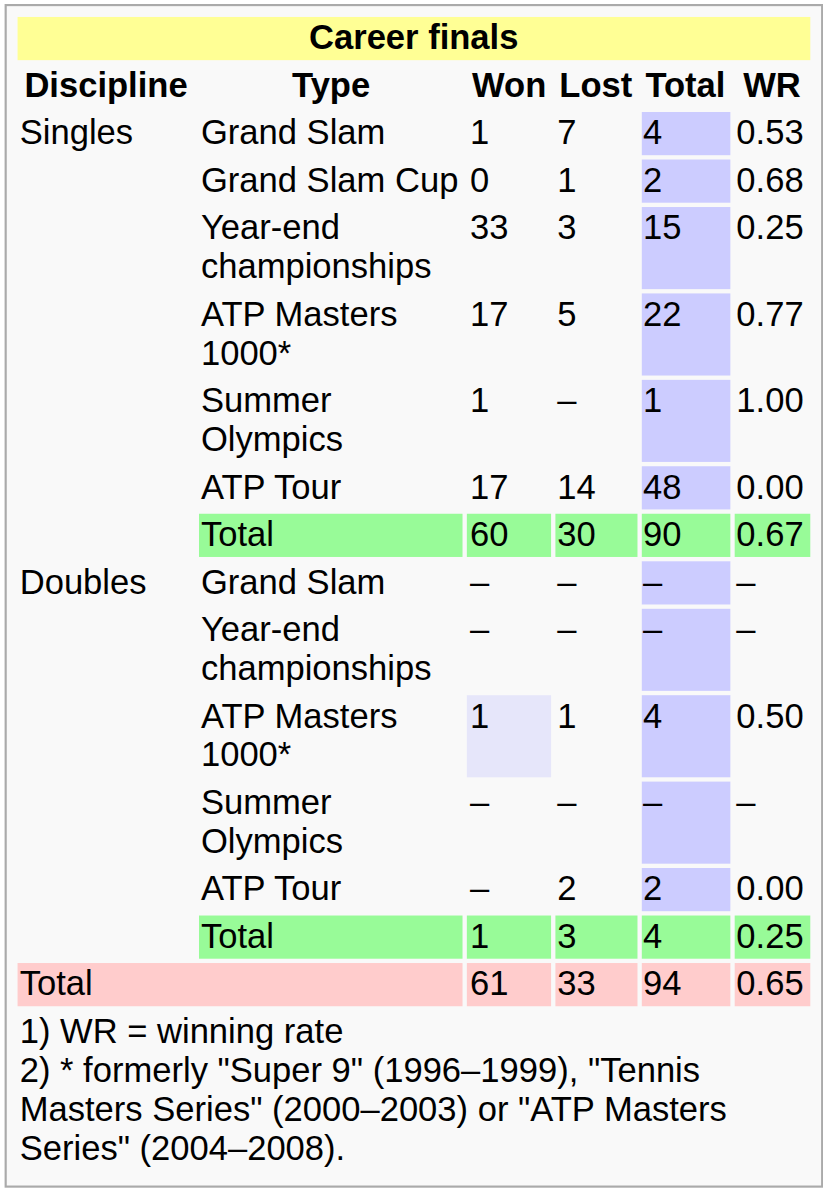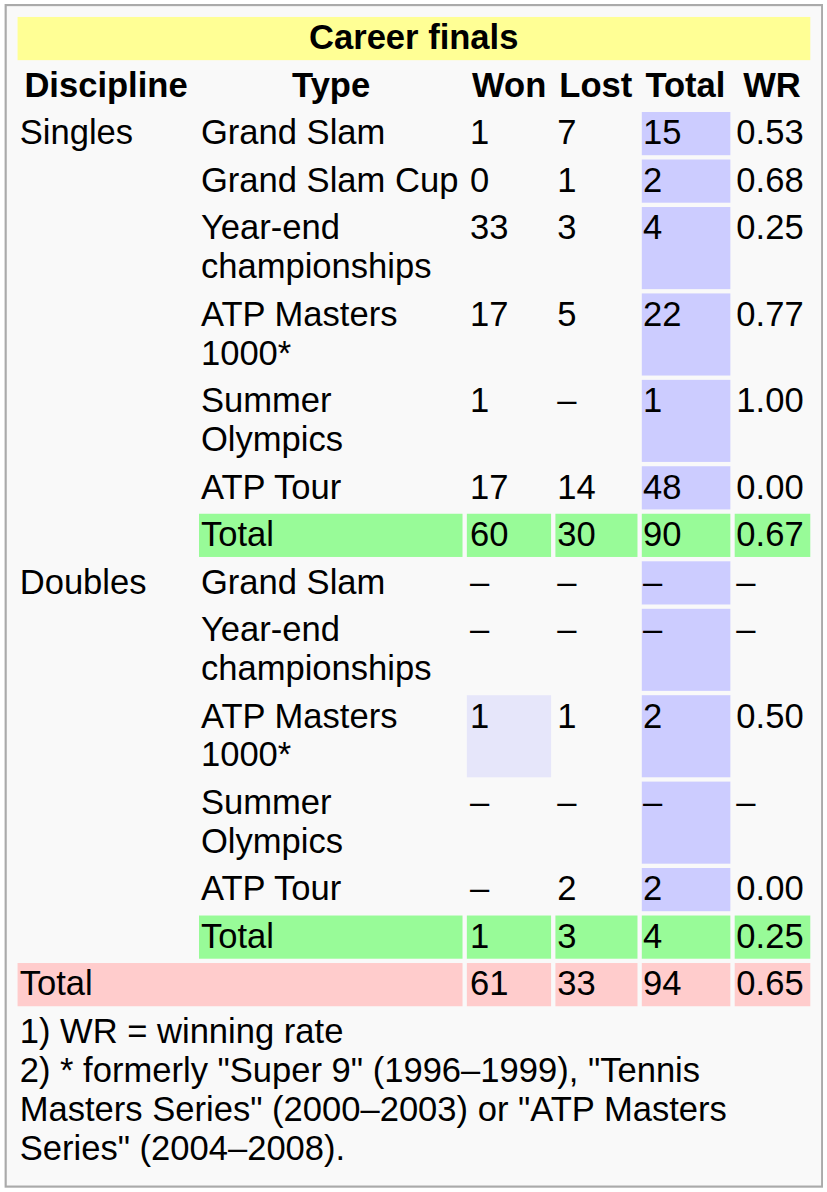 <table class="infobox vcard vevent" width=30%>
 <tr bgcolor=#ffff95>
 <th colspan=6>Career finals</th>
 </tr>
 <tr>
 <th>Discipline</th>
 <th>Type</th>
 <th>Won</th>
 <th>Lost</th>
 <th>Total</th>
 <th>WR</th>
 </tr>
 <tr>
 <td rowspan=7>Singles</td>
 <td>Grand Slam</td>
 <td>1</td>
 <td>7</td>
-<td bgcolor=CCCCFF>4</td>
+<td bgcolor=CCCCFF>15</td>
 <td>0.53</td>
 </tr>
 <tr>
 <td>Grand Slam Cup</td>
 <td>0</td>
 <td>1</td>
 <td bgcolor=CCCCFF>2</td>
 <td>0.68</td>
 </tr>
 <tr>
 <td>Year-end championships</td>
 <td>33</td>
 <td>3</td>
-<td bgcolor=CCCCFF>15</td>
+<td bgcolor=CCCCFF>4</td>
 <td>0.25</td>
 </tr>
 <tr>
 <td>ATP Masters 1000*</td>
 <td>17</td>
 <td>5</td>
 <td bgcolor=CCCCFF>22</td>
 <td>0.77</td>
 </tr>
 <tr>
 <td>Summer Olympics</td>
 <td>1</td>
 <td>–</td>
 <td bgcolor=CCCCFF>1</td>
 <td>1.00</td>
 </tr>
 <tr>
 <td>ATP Tour</td>
 <td>17</td>
 <td>14</td>
 <td bgcolor=CCCCFF>48</td>
 <td>0.00</td>
 </tr>
 <tr bgcolor=98FB98>
 <td>Total</td>
 <td>60</td>
 <td>30</td>
 <td>90</td>
 <td>0.67</td>
 </tr>
 <tr>
 <td rowspan=6>Doubles</td>
 <td>Grand Slam</td>
 <td>–</td>
 <td>–</td>
 <td bgcolor=CCCCFF>–</td>
 <td>–</td>
 </tr>
 <tr>
 <td>Year-end championships</td>
 <td>–</td>
 <td>–</td>
 <td bgcolor=CCCCFF>–</td>
 <td>–</td>
 </tr>
 <tr>
 <td>ATP Masters 1000*</td>
 <td style="background: lavender;">1</td>
 <td>1</td>
-<td bgcolor=CCCCFF>4</td>
+<td bgcolor=CCCCFF>2</td>
 <td>0.50</td>
 </tr>
 <tr>
 <td>Summer Olympics</td>
 <td>–</td>
 <td>–</td>
 <td bgcolor=CCCCFF>–</td>
 <td>–</td>
 </tr>
 <tr>
 <td>ATP Tour</td>
 <td>–</td>
 <td>2</td>
 <td bgcolor=CCCCFF>2</td>
 <td>0.00</td>
 </tr>
 <tr bgcolor=98FB98>
 <td>Total</td>
 <td>1</td>
 <td>3</td>
 <td>4</td>
 <td>0.25</td>
 </tr>
 <tr bgcolor=FFCCCC>
 <td colspan=2>Total</td>
 <td>61</td>
 <td>33</td>
 <td>94</td>
 <td>0.65</td>
 </tr>
 <tr>
 <td colspan=6>1) WR = winning rate <br>2) * formerly "Super 9" (1996–1999), "Tennis Masters Series" (2000–2003) or "ATP Masters Series" (2004–2008).</td>
 </tr>
 <tr>
 </tr>
 </table>
